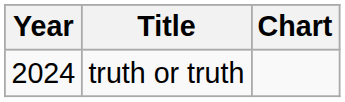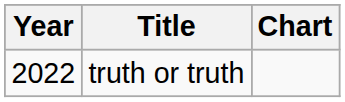 <table class="wikitable">
 <tr style="background:#ccc; text-align:center;">
 <th scope="col">Year</th>
 <th scope="col">Title</th>
 <th scope="col">Chart</th>
 </tr>
 <tr>
-<td>2024</td>
+<td>2022</td>
 <td>truth or truth</td>
 </tr>
 </table>
